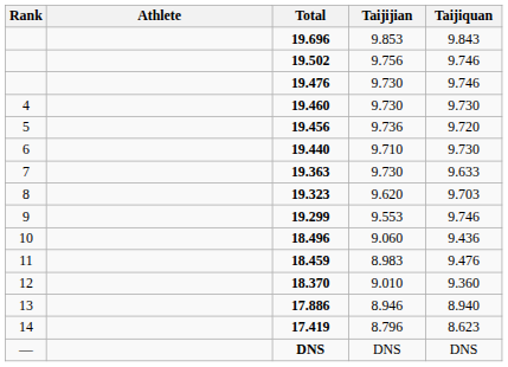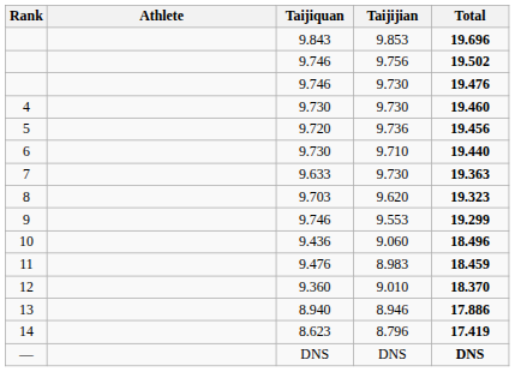 <table class=wikitable style="text-align:center">
 <tr>
 <th width=40>Rank</th>
 <th width=250>Athlete</th>
+<th width=80>Taijiquan</th>
+<th width=80>Taijijian</th>
 <th width=80>Total</th>
-<th width=80>Taijijian</th>
-<th width=80>Taijiquan</th>
 </tr>
 <tr>
 <td></td>
 <td align="left"></td>
+<td>9.843</td>
+<td>9.853</td>
 <td><strong>19.696</strong></td>
-<td>9.853</td>
-<td>9.843</td>
 </tr>
 <tr>
 <td></td>
 <td align="left"></td>
+<td>9.746</td>
+<td>9.756</td>
 <td><strong>19.502</strong></td>
-<td>9.756</td>
-<td>9.746</td>
 </tr>
 <tr>
 <td></td>
 <td align="left"></td>
+<td>9.746</td>
+<td>9.730</td>
 <td><strong>19.476</strong></td>
-<td>9.730</td>
-<td>9.746</td>
 </tr>
 <tr>
 <td>4</td>
 <td align="left"></td>
-<td><strong>19.460</strong></td>
 <td>9.730</td>
 <td>9.730</td>
+<td><strong>19.460</strong></td>
 </tr>
 <tr>
 <td>5</td>
 <td align="left"></td>
+<td>9.720</td>
+<td>9.736</td>
 <td><strong>19.456</strong></td>
-<td>9.736</td>
-<td>9.720</td>
 </tr>
 <tr>
 <td>6</td>
 <td align="left"></td>
+<td>9.730</td>
+<td>9.710</td>
 <td><strong>19.440</strong></td>
-<td>9.710</td>
-<td>9.730</td>
 </tr>
 <tr>
 <td>7</td>
 <td align="left"></td>
+<td>9.633</td>
+<td>9.730</td>
 <td><strong>19.363</strong></td>
-<td>9.730</td>
-<td>9.633</td>
 </tr>
 <tr>
 <td>8</td>
 <td align="left"></td>
+<td>9.703</td>
+<td>9.620</td>
 <td><strong>19.323</strong></td>
-<td>9.620</td>
-<td>9.703</td>
 </tr>
 <tr>
 <td>9</td>
 <td align="left"></td>
+<td>9.746</td>
+<td>9.553</td>
 <td><strong>19.299</strong></td>
-<td>9.553</td>
-<td>9.746</td>
 </tr>
 <tr>
 <td>10</td>
 <td align="left"></td>
+<td>9.436</td>
+<td>9.060</td>
 <td><strong>18.496</strong></td>
-<td>9.060</td>
-<td>9.436</td>
 </tr>
 <tr>
 <td>11</td>
 <td align="left"></td>
+<td>9.476</td>
+<td>8.983</td>
 <td><strong>18.459</strong></td>
-<td>8.983</td>
-<td>9.476</td>
 </tr>
 <tr>
 <td>12</td>
 <td align="left"></td>
+<td>9.360</td>
+<td>9.010</td>
 <td><strong>18.370</strong></td>
-<td>9.010</td>
-<td>9.360</td>
 </tr>
 <tr>
 <td>13</td>
 <td align="left"></td>
+<td>8.940</td>
+<td>8.946</td>
 <td><strong>17.886</strong></td>
-<td>8.946</td>
-<td>8.940</td>
 </tr>
 <tr>
 <td>14</td>
 <td align="left"></td>
+<td>8.623</td>
+<td>8.796</td>
 <td><strong>17.419</strong></td>
-<td>8.796</td>
-<td>8.623</td>
 </tr>
 <tr>
 <td>—</td>
 <td align="left"></td>
-<td><strong>DNS</strong></td>
 <td>DNS</td>
 <td>DNS</td>
+<td><strong>DNS</strong></td>
 </tr>
 </table>
